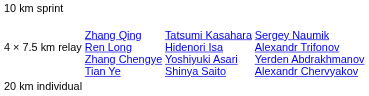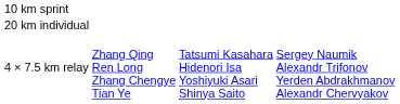 <table>
 <tr>
 <td>10 km sprint<br></td>
+<td></td>
+<td></td>
+<td></td>
+</tr>
+<tr>
+<td>20 km individual<br></td>
 <td></td>
 <td></td>
 <td></td>
 </tr>
 <tr>
 <td>4 × 7.5 km relay<br></td>
 <td><br><a href='#'>Zhang Qing</a><br><a href='#'>Ren Long</a><br><a href='#'>Zhang Chengye</a><br><a href='#'>Tian Ye</a></td>
 <td><br><a href='#'>Tatsumi Kasahara</a><br><a href='#'>Hidenori Isa</a><br><a href='#'>Yoshiyuki Asari</a><br><a href='#'>Shinya Saito</a></td>
 <td><br><a href='#'>Sergey Naumik</a><br><a href='#'>Alexandr Trifonov</a><br><a href='#'>Yerden Abdrakhmanov</a><br><a href='#'>Alexandr Chervyakov</a></td>
 </tr>
-<tr>
-<td>20 km individual<br></td>
-<td></td>
-<td></td>
-<td></td>
-</tr>
 </table>
